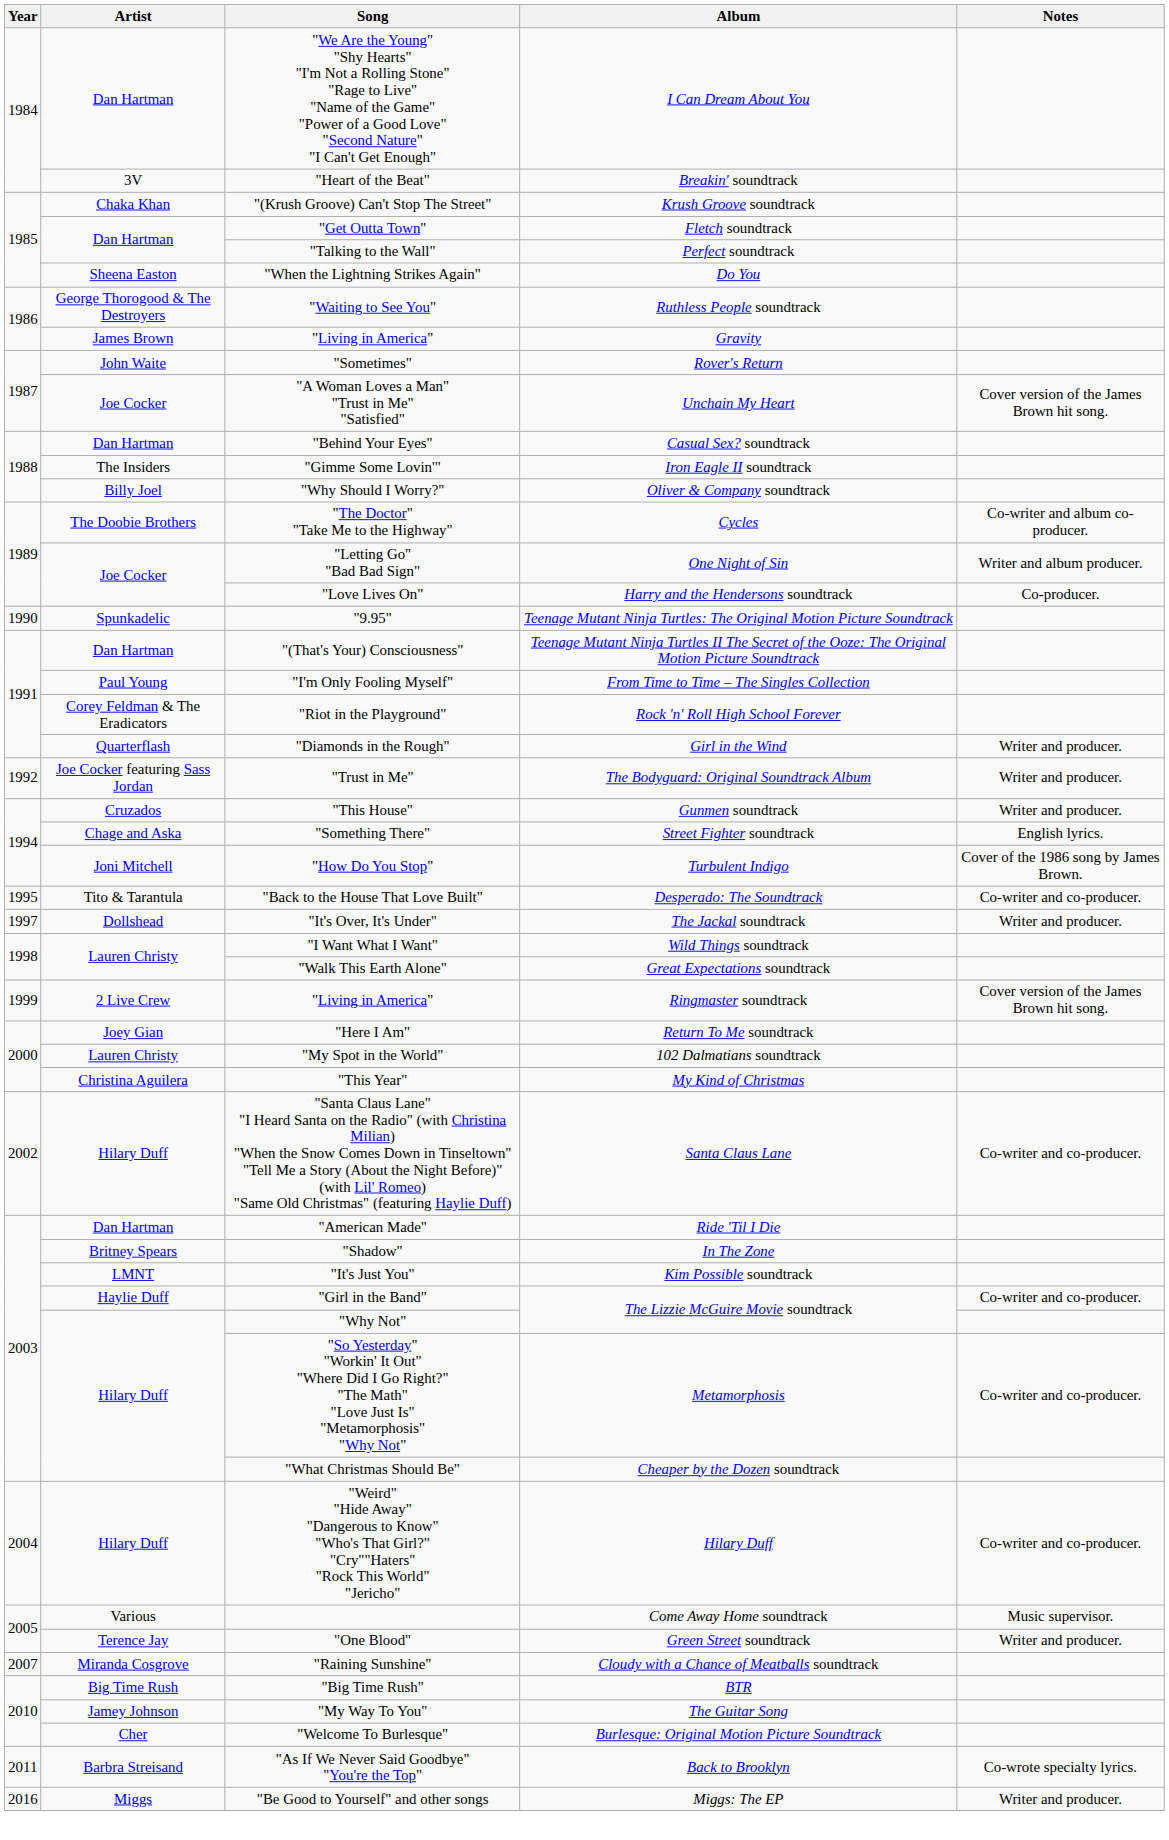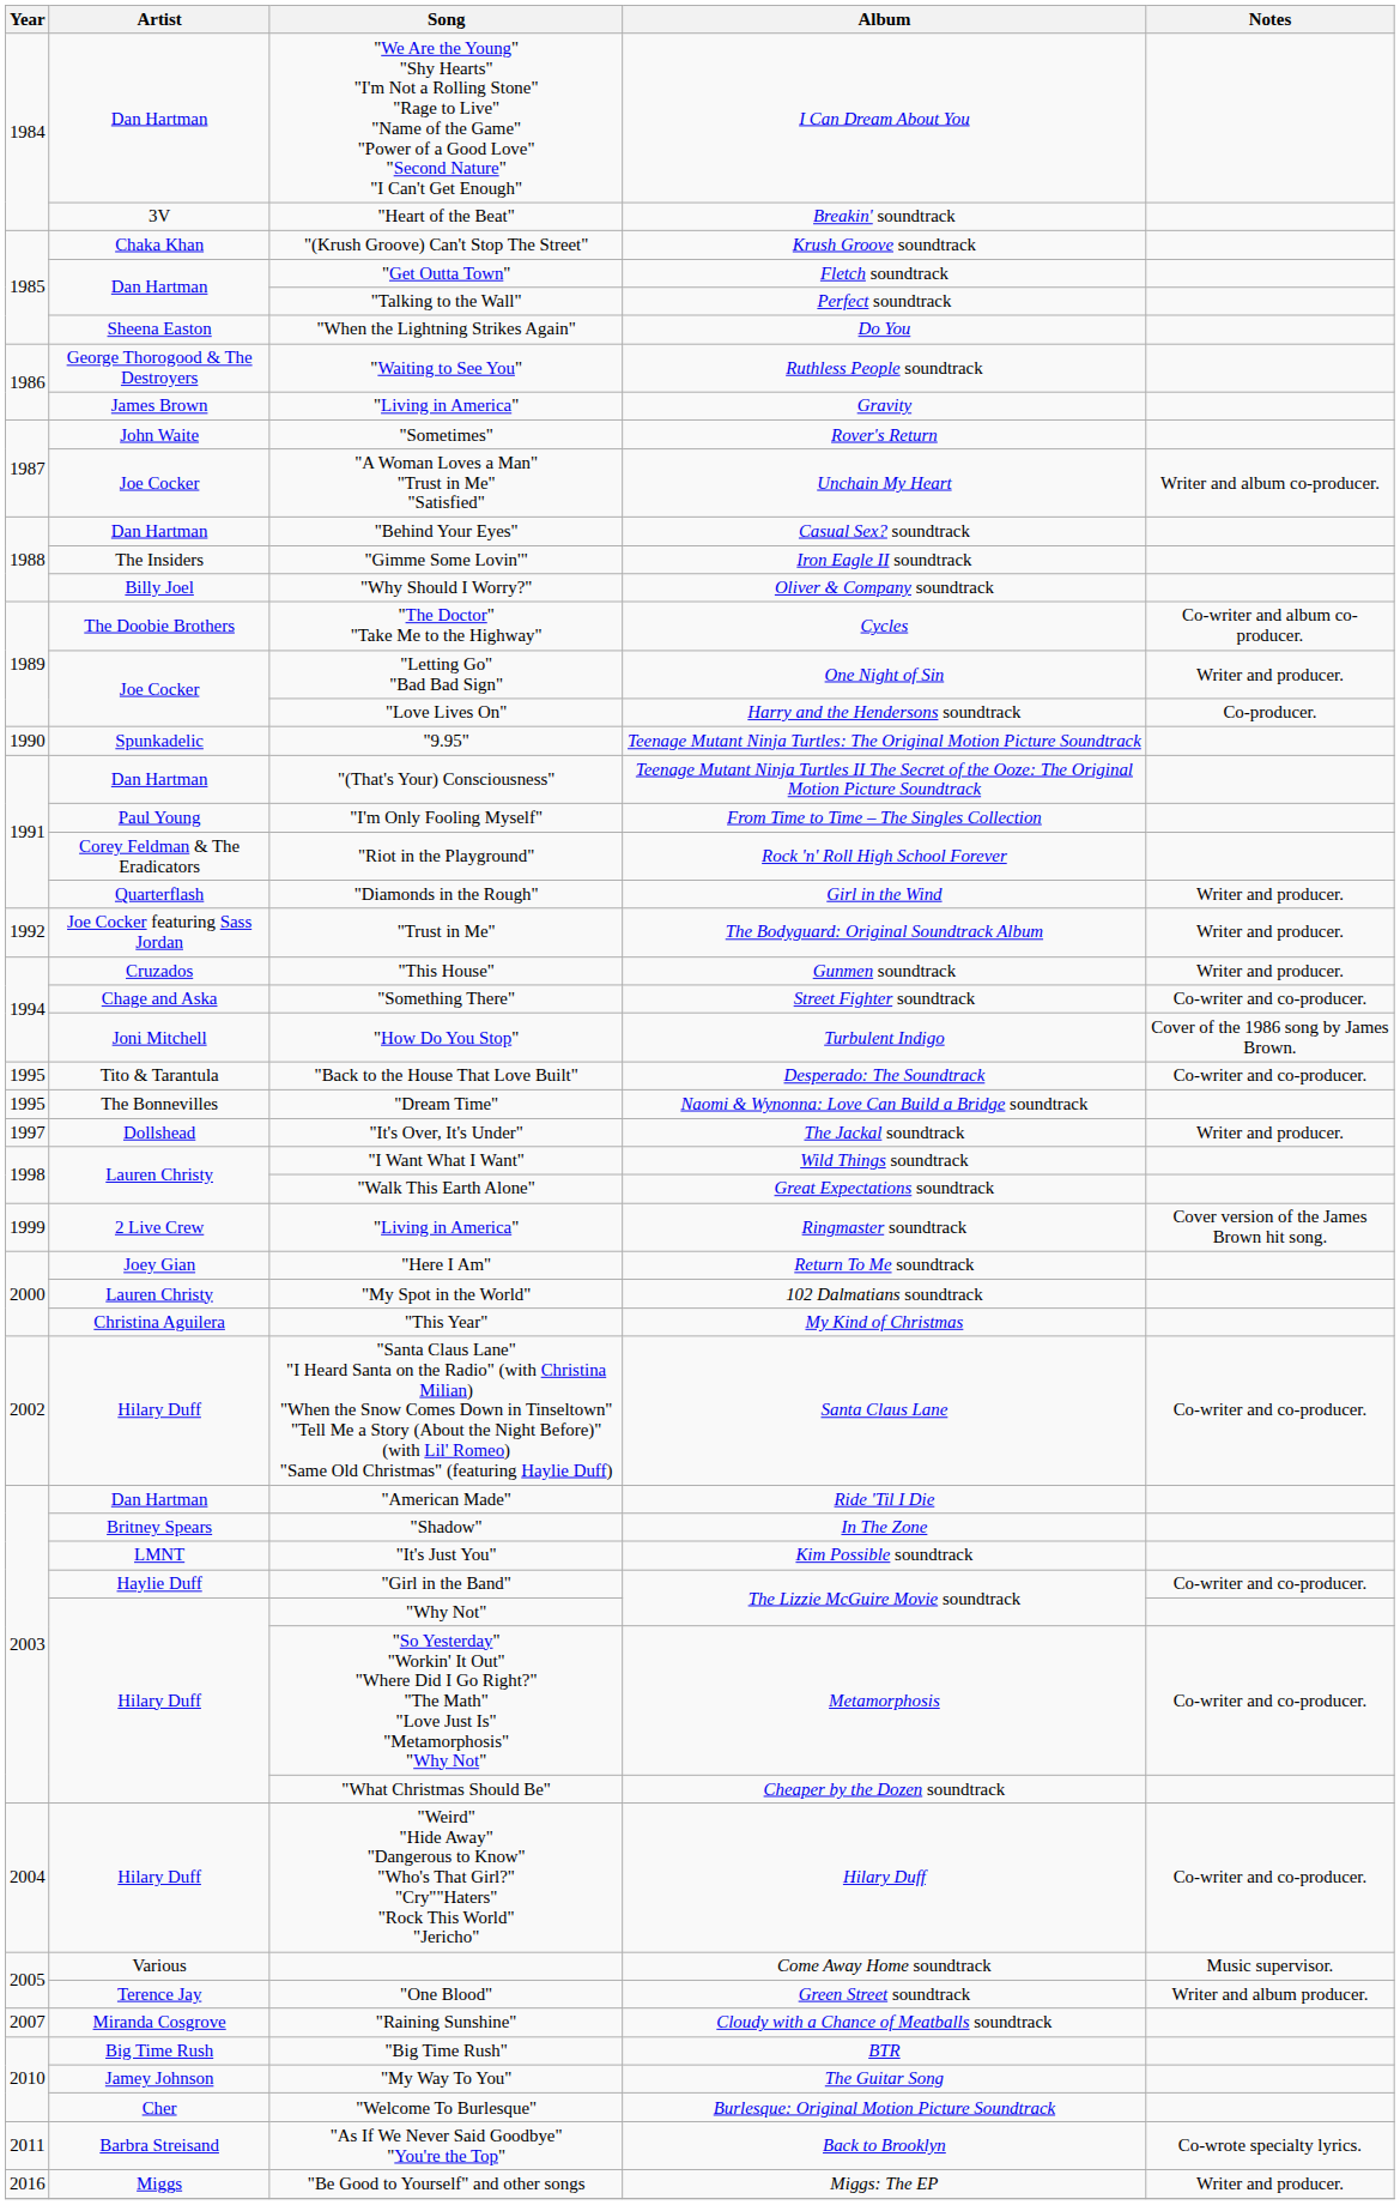 <table class="wikitable sortable" style="text-align:center">
 <tr>
 <th align="center">Year</th>
 <th>Artist</th>
 <th>Song</th>
 <th align="center">Album</th>
 <th align="center">Notes</th>
 </tr>
 <tr>
 <td rowspan="2">1984</td>
 <td><a href='#'>Dan Hartman</a></td>
 <td>"<a href='#'>We Are the Young</a>"<br>"Shy Hearts"<br>"I'm Not a Rolling Stone"<br>"Rage to Live"<br>"Name of the Game"<br>"Power of a Good Love"<br>"<a href='#'>Second Nature</a>"<br>"I Can't Get Enough"</td>
 <td><em><a href='#'>I Can Dream About You</a></em></td>
 <td></td>
 </tr>
 <tr>
 <td>3V</td>
 <td>"Heart of the Beat"</td>
 <td><em><a href='#'>Breakin'</a></em> soundtrack</td>
 <td></td>
 </tr>
 <tr>
 <td rowspan="4">1985</td>
 <td><a href='#'>Chaka Khan</a></td>
 <td>"(Krush Groove) Can't Stop The Street"</td>
 <td><em><a href='#'>Krush Groove</a></em> soundtrack</td>
 <td></td>
 </tr>
 <tr>
 <td rowspan="2"><a href='#'>Dan Hartman</a></td>
 <td>"<a href='#'>Get Outta Town</a>"</td>
 <td><em><a href='#'>Fletch</a></em> soundtrack</td>
 <td></td>
 </tr>
 <tr>
 <td>"Talking to the Wall"</td>
 <td><em><a href='#'>Perfect</a></em> soundtrack</td>
 <td></td>
 </tr>
 <tr>
 <td><a href='#'>Sheena Easton</a></td>
 <td>"When the Lightning Strikes Again"</td>
 <td><em><a href='#'>Do You</a></em></td>
 <td></td>
 </tr>
 <tr>
 <td rowspan="2">1986</td>
 <td><a href='#'>George Thorogood & The Destroyers</a></td>
 <td>"<a href='#'>Waiting to See You</a>"</td>
 <td><em><a href='#'>Ruthless People</a></em> soundtrack</td>
 <td></td>
 </tr>
 <tr>
 <td><a href='#'>James Brown</a></td>
 <td>"<a href='#'>Living in America</a>"</td>
 <td><em><a href='#'>Gravity</a></em></td>
 <td></td>
 </tr>
 <tr>
 <td rowspan="2">1987</td>
 <td><a href='#'>John Waite</a></td>
 <td>"Sometimes"</td>
 <td><em><a href='#'>Rover's Return</a></em></td>
 <td></td>
 </tr>
 <tr>
 <td><a href='#'>Joe Cocker</a></td>
 <td>"A Woman Loves a Man"<br>"Trust in Me"<br>"Satisfied"</td>
 <td><em><a href='#'>Unchain My Heart</a></em></td>
-<td>Cover version of the James Brown hit song.</td>
+<td>Writer and album co-producer.</td>
 </tr>
 <tr>
 <td rowspan="3">1988</td>
 <td><a href='#'>Dan Hartman</a></td>
 <td>"Behind Your Eyes"</td>
 <td><em><a href='#'>Casual Sex?</a></em> soundtrack</td>
 <td></td>
 </tr>
 <tr>
 <td>The Insiders</td>
 <td>"Gimme Some Lovin'"</td>
 <td><em><a href='#'>Iron Eagle II</a></em> soundtrack</td>
 <td></td>
 </tr>
 <tr>
 <td><a href='#'>Billy Joel</a></td>
 <td>"Why Should I Worry?"</td>
 <td><em><a href='#'>Oliver & Company</a></em> soundtrack</td>
 <td></td>
 </tr>
 <tr>
 <td rowspan="3">1989</td>
 <td><a href='#'>The Doobie Brothers</a></td>
 <td>"<a href='#'>The Doctor</a>"<br>"Take Me to the Highway"</td>
 <td><em><a href='#'>Cycles</a></em></td>
 <td>Co-writer and album co-producer.</td>
 </tr>
 <tr>
 <td rowspan="2"><a href='#'>Joe Cocker</a></td>
 <td>"Letting Go"<br>"Bad Bad Sign"</td>
 <td><em><a href='#'>One Night of Sin</a></em></td>
-<td>Writer and album producer.</td>
+<td>Writer and producer.</td>
 </tr>
 <tr>
 <td>"Love Lives On"</td>
 <td><em><a href='#'>Harry and the Hendersons</a></em> soundtrack</td>
 <td>Co-producer.</td>
 </tr>
 <tr>
 <td>1990</td>
 <td><a href='#'>Spunkadelic</a></td>
 <td>"9.95"</td>
 <td><em><a href='#'>Teenage Mutant Ninja Turtles: The Original Motion Picture Soundtrack</a></em></td>
 <td></td>
 </tr>
 <tr>
 <td rowspan="4">1991</td>
 <td><a href='#'>Dan Hartman</a></td>
 <td>"(That's Your) Consciousness"</td>
 <td><em><a href='#'>Teenage Mutant Ninja Turtles II The Secret of the Ooze: The Original Motion Picture Soundtrack</a></em></td>
 <td></td>
 </tr>
 <tr>
 <td><a href='#'>Paul Young</a></td>
 <td>"I'm Only Fooling Myself"</td>
 <td><em><a href='#'>From Time to Time – The Singles Collection</a></em></td>
 <td></td>
 </tr>
 <tr>
 <td><a href='#'>Corey Feldman</a> & The Eradicators</td>
 <td>"Riot in the Playground"</td>
 <td><em><a href='#'>Rock 'n' Roll High School Forever</a></em></td>
 <td></td>
 </tr>
 <tr>
 <td><a href='#'>Quarterflash</a></td>
 <td>"Diamonds in the Rough"</td>
 <td><em><a href='#'>Girl in the Wind</a></em></td>
 <td>Writer and producer.</td>
 </tr>
 <tr>
 <td>1992</td>
 <td><a href='#'>Joe Cocker</a> featuring <a href='#'>Sass Jordan</a></td>
 <td>"Trust in Me"</td>
 <td><em><a href='#'>The Bodyguard: Original Soundtrack Album</a></em></td>
 <td>Writer and producer.</td>
 </tr>
 <tr>
 <td rowspan="3">1994</td>
 <td><a href='#'>Cruzados</a></td>
 <td>"This House"</td>
 <td><em><a href='#'>Gunmen</a></em> soundtrack</td>
 <td>Writer and producer.</td>
 </tr>
 <tr>
 <td><a href='#'>Chage and Aska</a></td>
 <td>"Something There"</td>
 <td><em><a href='#'>Street Fighter</a></em> soundtrack</td>
-<td>English lyrics.</td>
+<td>Co-writer and co-producer.</td>
 </tr>
 <tr>
 <td><a href='#'>Joni Mitchell</a></td>
 <td>"<a href='#'>How Do You Stop</a>"</td>
 <td><em><a href='#'>Turbulent Indigo</a></em></td>
 <td>Cover of the 1986 song by James Brown.</td>
 </tr>
 <tr>
 <td>1995</td>
 <td>Tito & Tarantula</td>
 <td>"Back to the House That Love Built"</td>
 <td><em><a href='#'>Desperado: The Soundtrack</a></em></td>
 <td>Co-writer and co-producer.</td>
+</tr>
+<tr>
+<td>1995</td>
+<td>The Bonnevilles</td>
+<td>"Dream Time"</td>
+<td><em><a href='#'>Naomi & Wynonna: Love Can Build a Bridge</a></em> soundtrack</td>
+<td></td>
 </tr>
 <tr>
 <td>1997</td>
 <td><a href='#'>Dollshead</a></td>
 <td>"It's Over, It's Under"</td>
 <td><em><a href='#'>The Jackal</a></em> soundtrack</td>
 <td>Writer and producer.</td>
 </tr>
 <tr>
 <td rowspan="2">1998</td>
 <td rowspan="2"><a href='#'>Lauren Christy</a></td>
 <td>"I Want What I Want"</td>
 <td><em><a href='#'>Wild Things</a></em> soundtrack</td>
 <td></td>
 </tr>
 <tr>
 <td>"Walk This Earth Alone"</td>
 <td><em><a href='#'>Great Expectations</a></em> soundtrack</td>
 <td></td>
 </tr>
 <tr>
 <td>1999</td>
 <td><a href='#'>2 Live Crew</a></td>
 <td>"<a href='#'>Living in America</a>"</td>
 <td><em><a href='#'>Ringmaster</a></em> soundtrack</td>
 <td>Cover version of the James Brown hit song.</td>
 </tr>
 <tr>
 <td rowspan="3">2000</td>
 <td><a href='#'>Joey Gian</a></td>
 <td>"Here I Am"</td>
 <td><em><a href='#'>Return To Me</a></em> soundtrack</td>
 <td></td>
 </tr>
 <tr>
 <td><a href='#'>Lauren Christy</a></td>
 <td>"My Spot in the World"</td>
 <td><em>102 Dalmatians</em> soundtrack</td>
 <td></td>
 </tr>
 <tr>
 <td><a href='#'>Christina Aguilera</a></td>
 <td>"This Year"</td>
 <td><em><a href='#'>My Kind of Christmas</a></em></td>
 <td></td>
 </tr>
 <tr>
 <td>2002</td>
 <td><a href='#'>Hilary Duff</a></td>
 <td>"Santa Claus Lane"<br>"I Heard Santa on the Radio" (with <a href='#'>Christina Milian</a>)<br>"When the Snow Comes Down in Tinseltown"<br>"Tell Me a Story (About the Night Before)" (with <a href='#'>Lil' Romeo</a>)<br>"Same Old Christmas" (featuring <a href='#'>Haylie Duff</a>)</td>
 <td><em><a href='#'>Santa Claus Lane</a></em></td>
 <td>Co-writer and co-producer.</td>
 </tr>
 <tr>
 <td rowspan="7">2003</td>
 <td><a href='#'>Dan Hartman</a></td>
 <td>"American Made"</td>
 <td><em><a href='#'>Ride 'Til I Die</a></em></td>
 <td></td>
 </tr>
 <tr>
 <td><a href='#'>Britney Spears</a></td>
 <td>"Shadow"</td>
 <td><em><a href='#'>In The Zone</a></em></td>
 <td></td>
 </tr>
 <tr>
 <td><a href='#'>LMNT</a></td>
 <td>"It's Just You"</td>
 <td><em><a href='#'>Kim Possible</a></em> soundtrack</td>
 <td></td>
 </tr>
 <tr>
 <td><a href='#'>Haylie Duff</a></td>
 <td>"Girl in the Band"</td>
 <td rowspan="2"><em><a href='#'>The Lizzie McGuire Movie</a></em> soundtrack</td>
 <td>Co-writer and co-producer.</td>
 </tr>
 <tr>
 <td rowspan="3"><a href='#'>Hilary Duff</a></td>
 <td>"Why Not"</td>
 <td></td>
 </tr>
 <tr>
 <td>"<a href='#'>So Yesterday</a>"<br>"Workin' It Out"<br>"Where Did I Go Right?"<br>"The Math"<br>"Love Just Is"<br>"Metamorphosis"<br>"<a href='#'>Why Not</a>"</td>
 <td><em><a href='#'>Metamorphosis</a></em></td>
 <td>Co-writer and co-producer.</td>
 </tr>
 <tr>
 <td>"What Christmas Should Be"</td>
 <td><em><a href='#'>Cheaper by the Dozen</a></em> soundtrack</td>
 <td></td>
 </tr>
 <tr>
 <td>2004</td>
 <td><a href='#'>Hilary Duff</a></td>
 <td>"Weird"<br>"Hide Away"<br>"Dangerous to Know"<br>"Who's That Girl?"<br>"Cry""Haters"<br>"Rock This World"<br>"Jericho"</td>
 <td><em><a href='#'>Hilary Duff</a></em></td>
 <td>Co-writer and co-producer.</td>
 </tr>
 <tr>
 <td rowspan="2">2005</td>
 <td>Various</td>
 <td></td>
 <td><em>Come Away Home</em> soundtrack</td>
 <td>Music supervisor.</td>
 </tr>
 <tr>
 <td><a href='#'>Terence Jay</a></td>
 <td>"One Blood"</td>
 <td><em><a href='#'>Green Street</a></em> soundtrack</td>
-<td>Writer and producer.</td>
+<td>Writer and album producer.</td>
 </tr>
 <tr>
 <td>2007</td>
 <td><a href='#'>Miranda Cosgrove</a></td>
 <td>"Raining Sunshine"</td>
 <td><em><a href='#'>Cloudy with a Chance of Meatballs</a></em> soundtrack</td>
 <td></td>
 </tr>
 <tr>
 <td rowspan="3">2010</td>
 <td><a href='#'>Big Time Rush</a></td>
 <td>"Big Time Rush"</td>
 <td><em><a href='#'>BTR</a></em></td>
 <td></td>
 </tr>
 <tr>
 <td><a href='#'>Jamey Johnson</a></td>
 <td>"My Way To You"</td>
 <td><em><a href='#'>The Guitar Song</a></em></td>
 <td></td>
 </tr>
 <tr>
 <td><a href='#'>Cher</a></td>
 <td>"Welcome To Burlesque"</td>
 <td><em><a href='#'>Burlesque: Original Motion Picture Soundtrack</a></em></td>
 <td></td>
 </tr>
 <tr>
 <td>2011</td>
 <td><a href='#'>Barbra Streisand</a></td>
 <td>"As If We Never Said Goodbye"<br>"<a href='#'>You're the Top</a>"</td>
 <td><em><a href='#'>Back to Brooklyn</a></em></td>
 <td>Co-wrote specialty lyrics.</td>
 </tr>
 <tr>
 <td>2016</td>
 <td><a href='#'>Miggs</a></td>
 <td>"Be Good to Yourself" and other songs</td>
 <td><em>Miggs: The EP</em></td>
 <td>Writer and producer.</td>
 </tr>
 <tr>
 </tr>
 </table>
